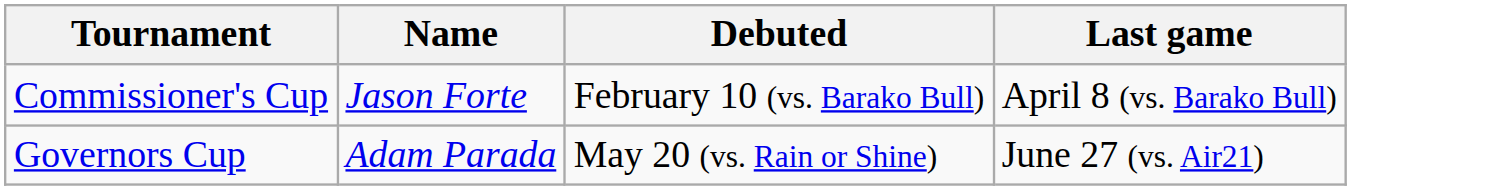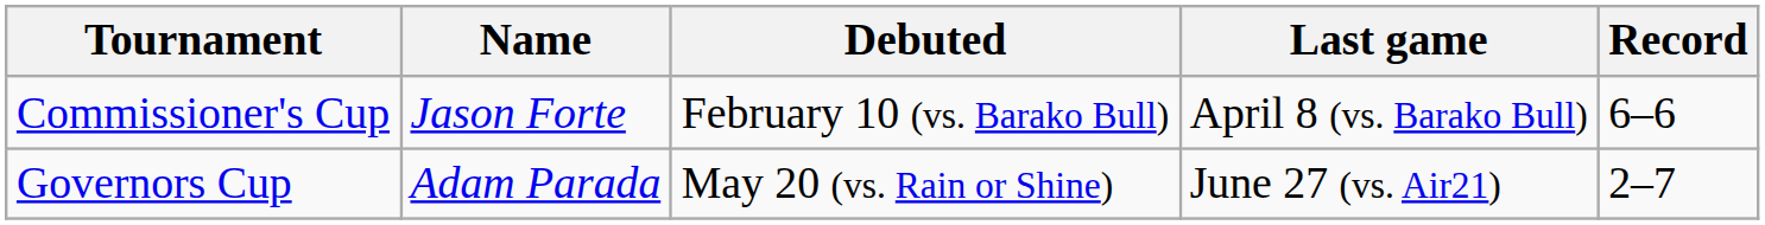 <table class="wikitable">
 <tr>
 <th>Tournament</th>
 <th>Name</th>
 <th>Debuted</th>
 <th>Last game</th>
+<th>Record</th>
 </tr>
 <tr>
 <td><a href='#'>Commissioner's Cup</a></td>
 <td><em><a href='#'>Jason Forte</a></em></td>
 <td>February 10 <small>(vs. <a href='#'>Barako Bull</a>)</small></td>
 <td>April 8 <small>(vs. <a href='#'>Barako Bull</a>)</small></td>
+<td>6–6</td>
 </tr>
 <tr>
 <td><a href='#'>Governors Cup</a></td>
 <td><em><a href='#'>Adam Parada</a></em></td>
 <td>May 20 <small>(vs. <a href='#'>Rain or Shine</a>)</small></td>
 <td>June 27 <small>(vs. <a href='#'>Air21</a>)</small></td>
+<td>2–7</td>
 </tr>
 </table>
